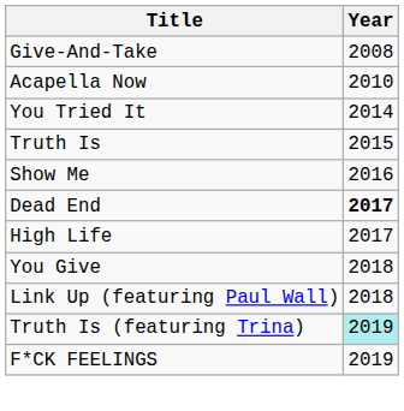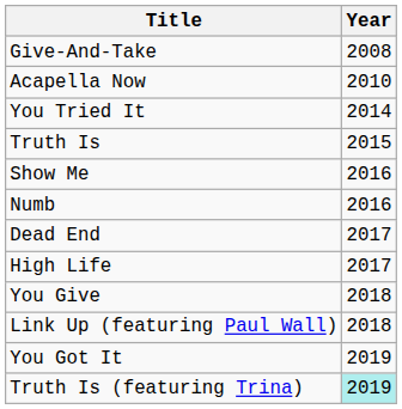 <table class="wikitable sortable">
 <tr>
 <th>Title</th>
 <th>Year</th>
 </tr>
 <tr>
 <td>Give-And-Take</td>
 <td>2008</td>
 </tr>
 <tr>
 <td>Acapella Now</td>
 <td>2010</td>
 </tr>
 <tr>
 <td>You Tried It</td>
 <td>2014</td>
 </tr>
 <tr>
 <td>Truth Is</td>
 <td>2015</td>
 </tr>
 <tr>
 <td>Show Me</td>
 <td>2016</td>
 </tr>
 <tr>
+<td>Numb</td>
+<td>2016</td>
+</tr>
+<tr>
 <td>Dead End</td>
-<td><strong>2017</strong></td>
+<td>2017</td>
 </tr>
 <tr>
 <td>High Life</td>
 <td>2017</td>
 </tr>
 <tr>
 <td>You Give</td>
 <td>2018</td>
 </tr>
 <tr>
 <td>Link Up (featuring <a href='#'>Paul Wall</a>)</td>
 <td>2018</td>
 </tr>
 <tr>
+<td>You Got It</td>
+<td>2019</td>
+</tr>
+<tr>
 <td>Truth Is (featuring <a href='#'>Trina</a>)</td>
 <td style="background: paleturquoise;">2019</td>
 </tr>
-<tr>
-<td>F*CK FEELINGS</td>
-<td>2019</td>
-</tr>
 </table>
